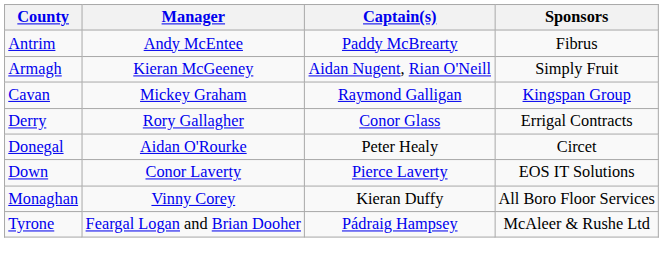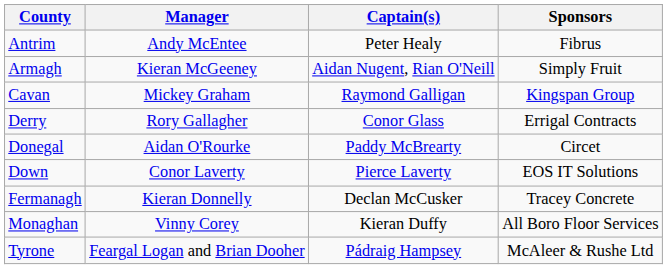 <table class="wikitable sortable" style="text-align:center">
 <tr>
 <th><a href='#'>County</a></th>
 <th><a href='#'>Manager</a></th>
 <th><a href='#'>Captain(s)</a></th>
 <th>Sponsors</th>
 </tr>
 <tr>
 <td style="text-align:left"> <a href='#'>Antrim</a></td>
 <td><a href='#'>Andy McEntee</a></td>
-<td><a href='#'>Paddy McBrearty</a></td>
+<td>Peter Healy</td>
 <td>Fibrus</td>
 </tr>
 <tr>
 <td style="text-align:left"> <a href='#'>Armagh</a></td>
 <td><a href='#'>Kieran McGeeney</a></td>
 <td><a href='#'>Aidan Nugent</a>, <a href='#'>Rian O'Neill</a></td>
 <td>Simply Fruit</td>
 </tr>
 <tr>
 <td style="text-align:left"> <a href='#'>Cavan</a></td>
 <td><a href='#'>Mickey Graham</a></td>
 <td><a href='#'>Raymond Galligan</a></td>
 <td><a href='#'>Kingspan Group</a></td>
 </tr>
 <tr>
 <td style="text-align:left"> <a href='#'>Derry</a></td>
 <td><a href='#'>Rory Gallagher</a></td>
 <td><a href='#'>Conor Glass</a></td>
 <td>Errigal Contracts</td>
 </tr>
 <tr>
 <td style="text-align:left"> <a href='#'>Donegal</a></td>
 <td><a href='#'>Aidan O'Rourke</a></td>
-<td>Peter Healy</td>
+<td><a href='#'>Paddy McBrearty</a></td>
 <td>Circet</td>
 </tr>
 <tr>
 <td style="text-align:left"> <a href='#'>Down</a></td>
 <td><a href='#'>Conor Laverty</a></td>
 <td><a href='#'>Pierce Laverty</a></td>
 <td>EOS IT Solutions</td>
+</tr>
+<tr>
+<td style="text-align:left"> <a href='#'>Fermanagh</a></td>
+<td><a href='#'>Kieran Donnelly</a></td>
+<td>Declan McCusker</td>
+<td>Tracey Concrete</td>
 </tr>
 <tr>
 <td style="text-align:left"> <a href='#'>Monaghan</a></td>
 <td><a href='#'>Vinny Corey</a></td>
 <td>Kieran Duffy</td>
 <td>All Boro Floor Services</td>
 </tr>
 <tr>
 <td style="text-align:left"> <a href='#'>Tyrone</a></td>
 <td><a href='#'>Feargal Logan</a> and <a href='#'>Brian Dooher</a></td>
 <td><a href='#'>Pádraig Hampsey</a></td>
 <td>McAleer & Rushe Ltd</td>
 </tr>
 </table>
